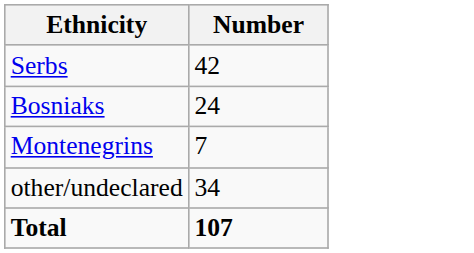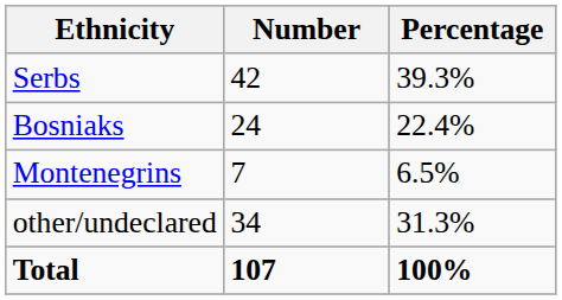 <table class="wikitable">
 <tr>
 <th width="100px">Ethnicity</th>
 <th width="80px">Number</th>
+<th width="80px">Percentage</th>
 </tr>
 <tr>
 <td><a href='#'>Serbs</a></td>
 <td>42</td>
+<td>39.3%</td>
 </tr>
 <tr>
 <td><a href='#'>Bosniaks</a></td>
 <td>24</td>
+<td>22.4%</td>
 </tr>
 <tr>
 <td><a href='#'>Montenegrins</a></td>
 <td>7</td>
+<td>6.5%</td>
 </tr>
 <tr>
 <td>other/undeclared</td>
 <td>34</td>
+<td>31.3%</td>
 </tr>
 <tr>
 <td><strong>Total</strong></td>
 <td><strong>107</strong></td>
+<td><strong>100%</strong></td>
 </tr>
 </table>
